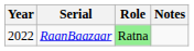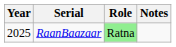 <table class="wikitable sortable">
 <tr>
 <th>Year</th>
 <th>Serial</th>
 <th>Role</th>
 <th>Notes</th>
 </tr>
 <tr>
-<td>2022</td>
+<td>2025</td>
 <td><em><a href='#'>RaanBaazaar</a></em></td>
 <td style="background: lightgreen;">Ratna</td>
 <td></td>
 </tr>
 </table>
